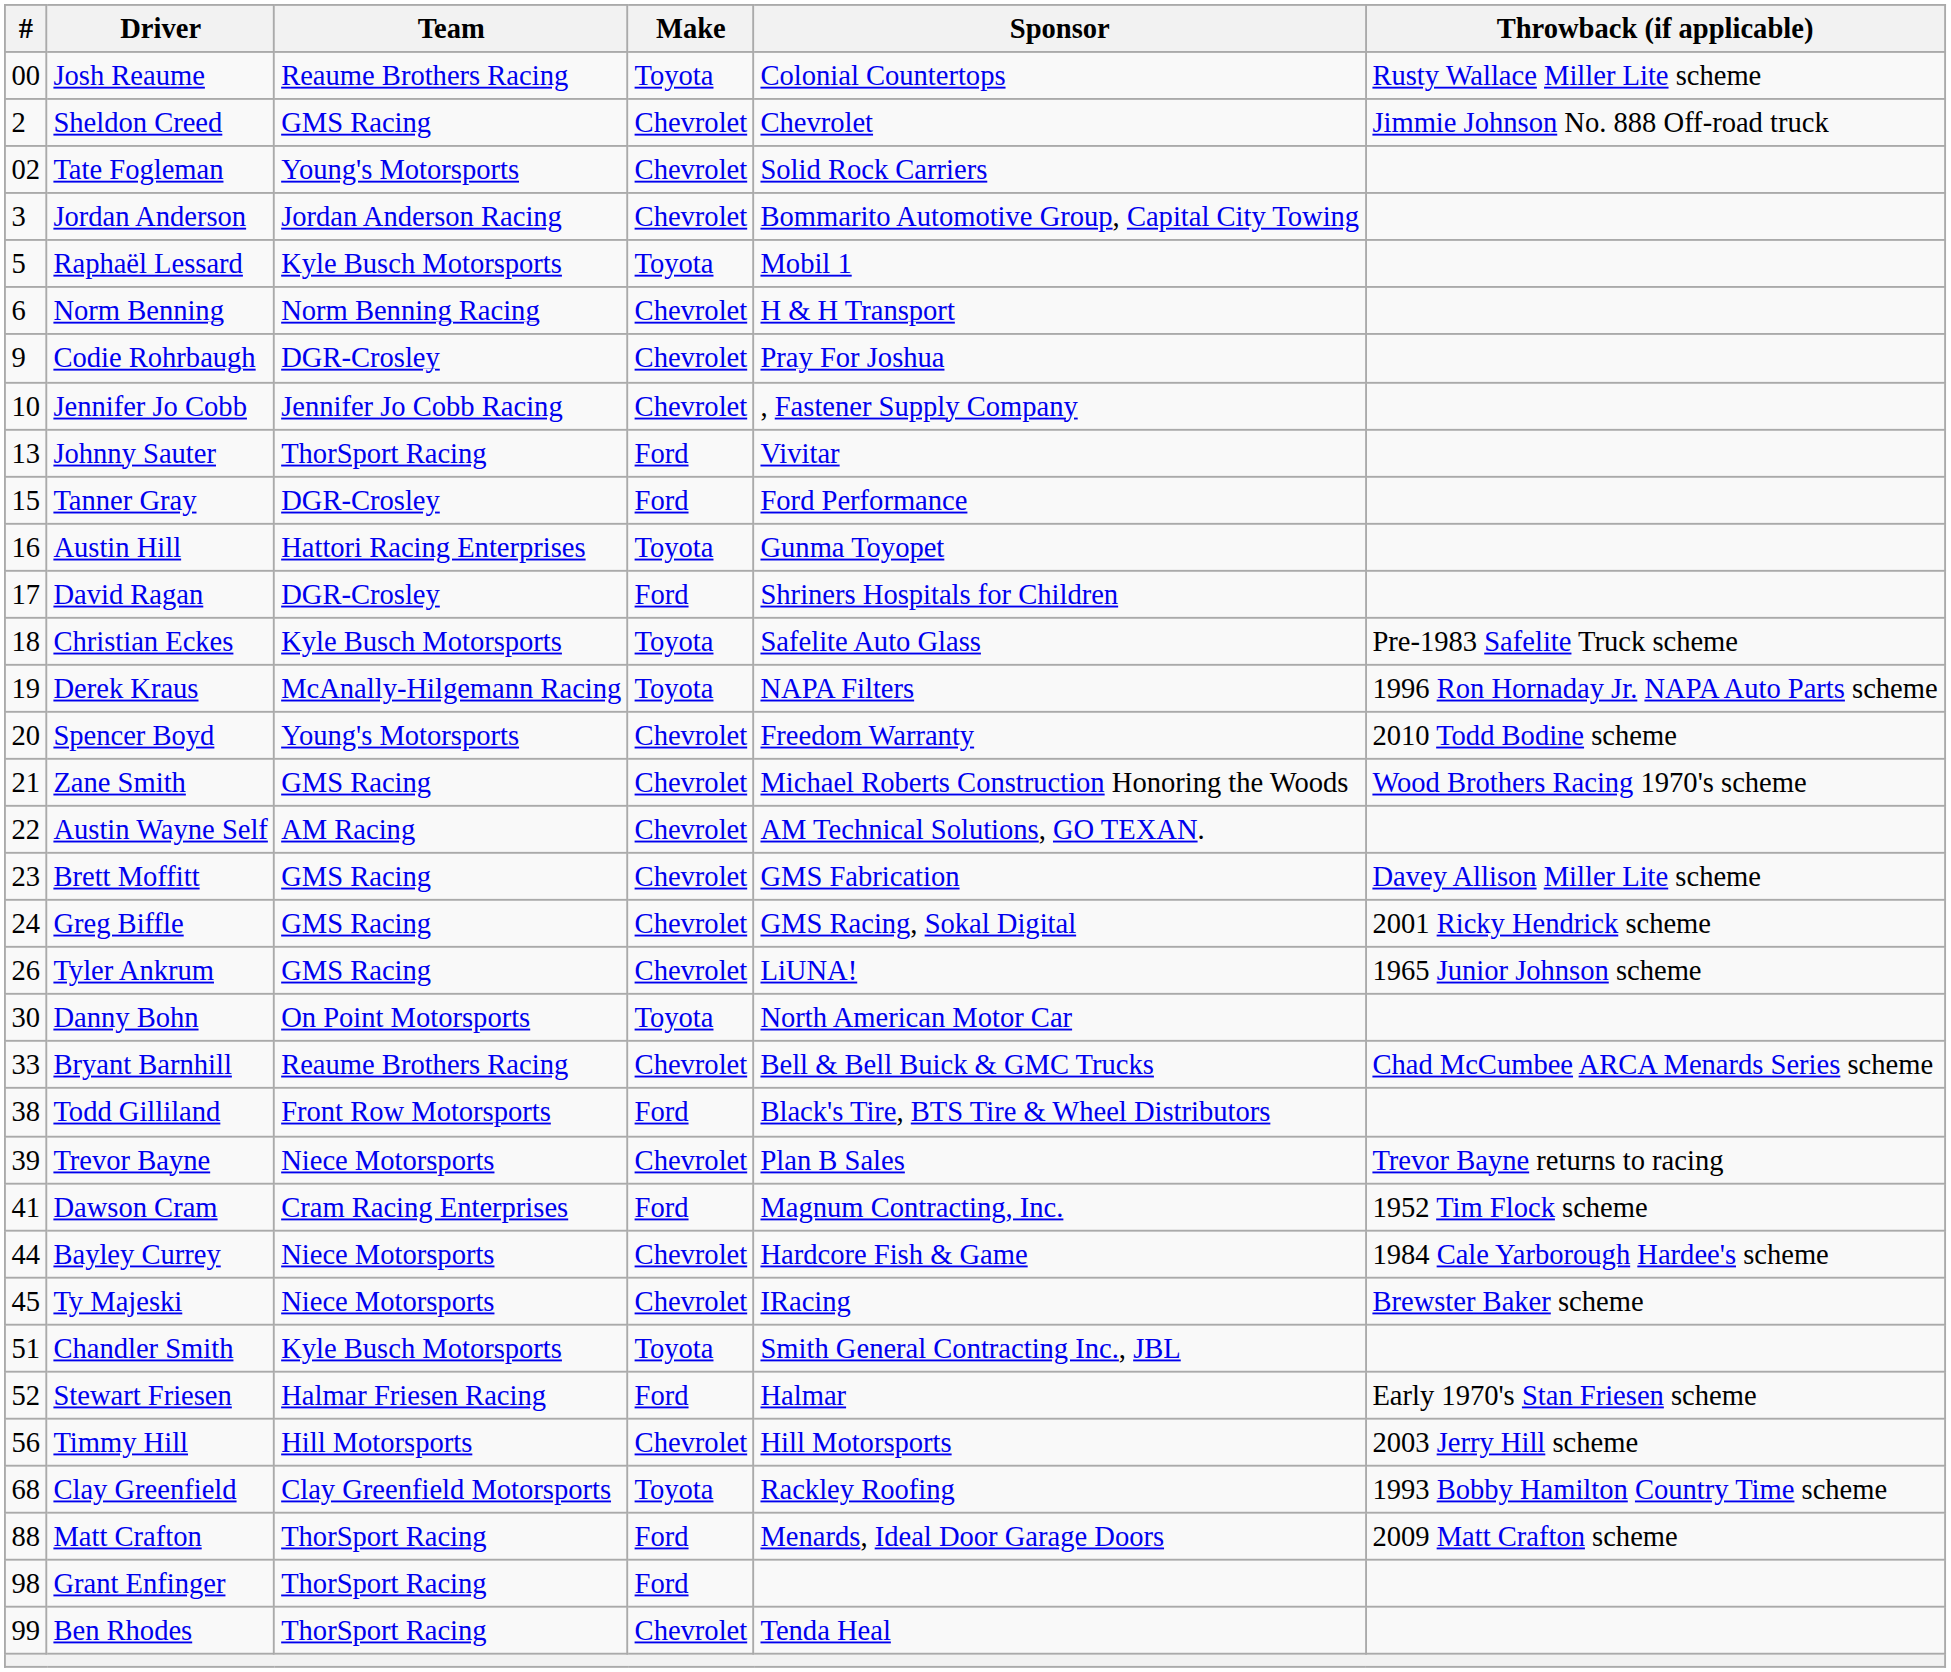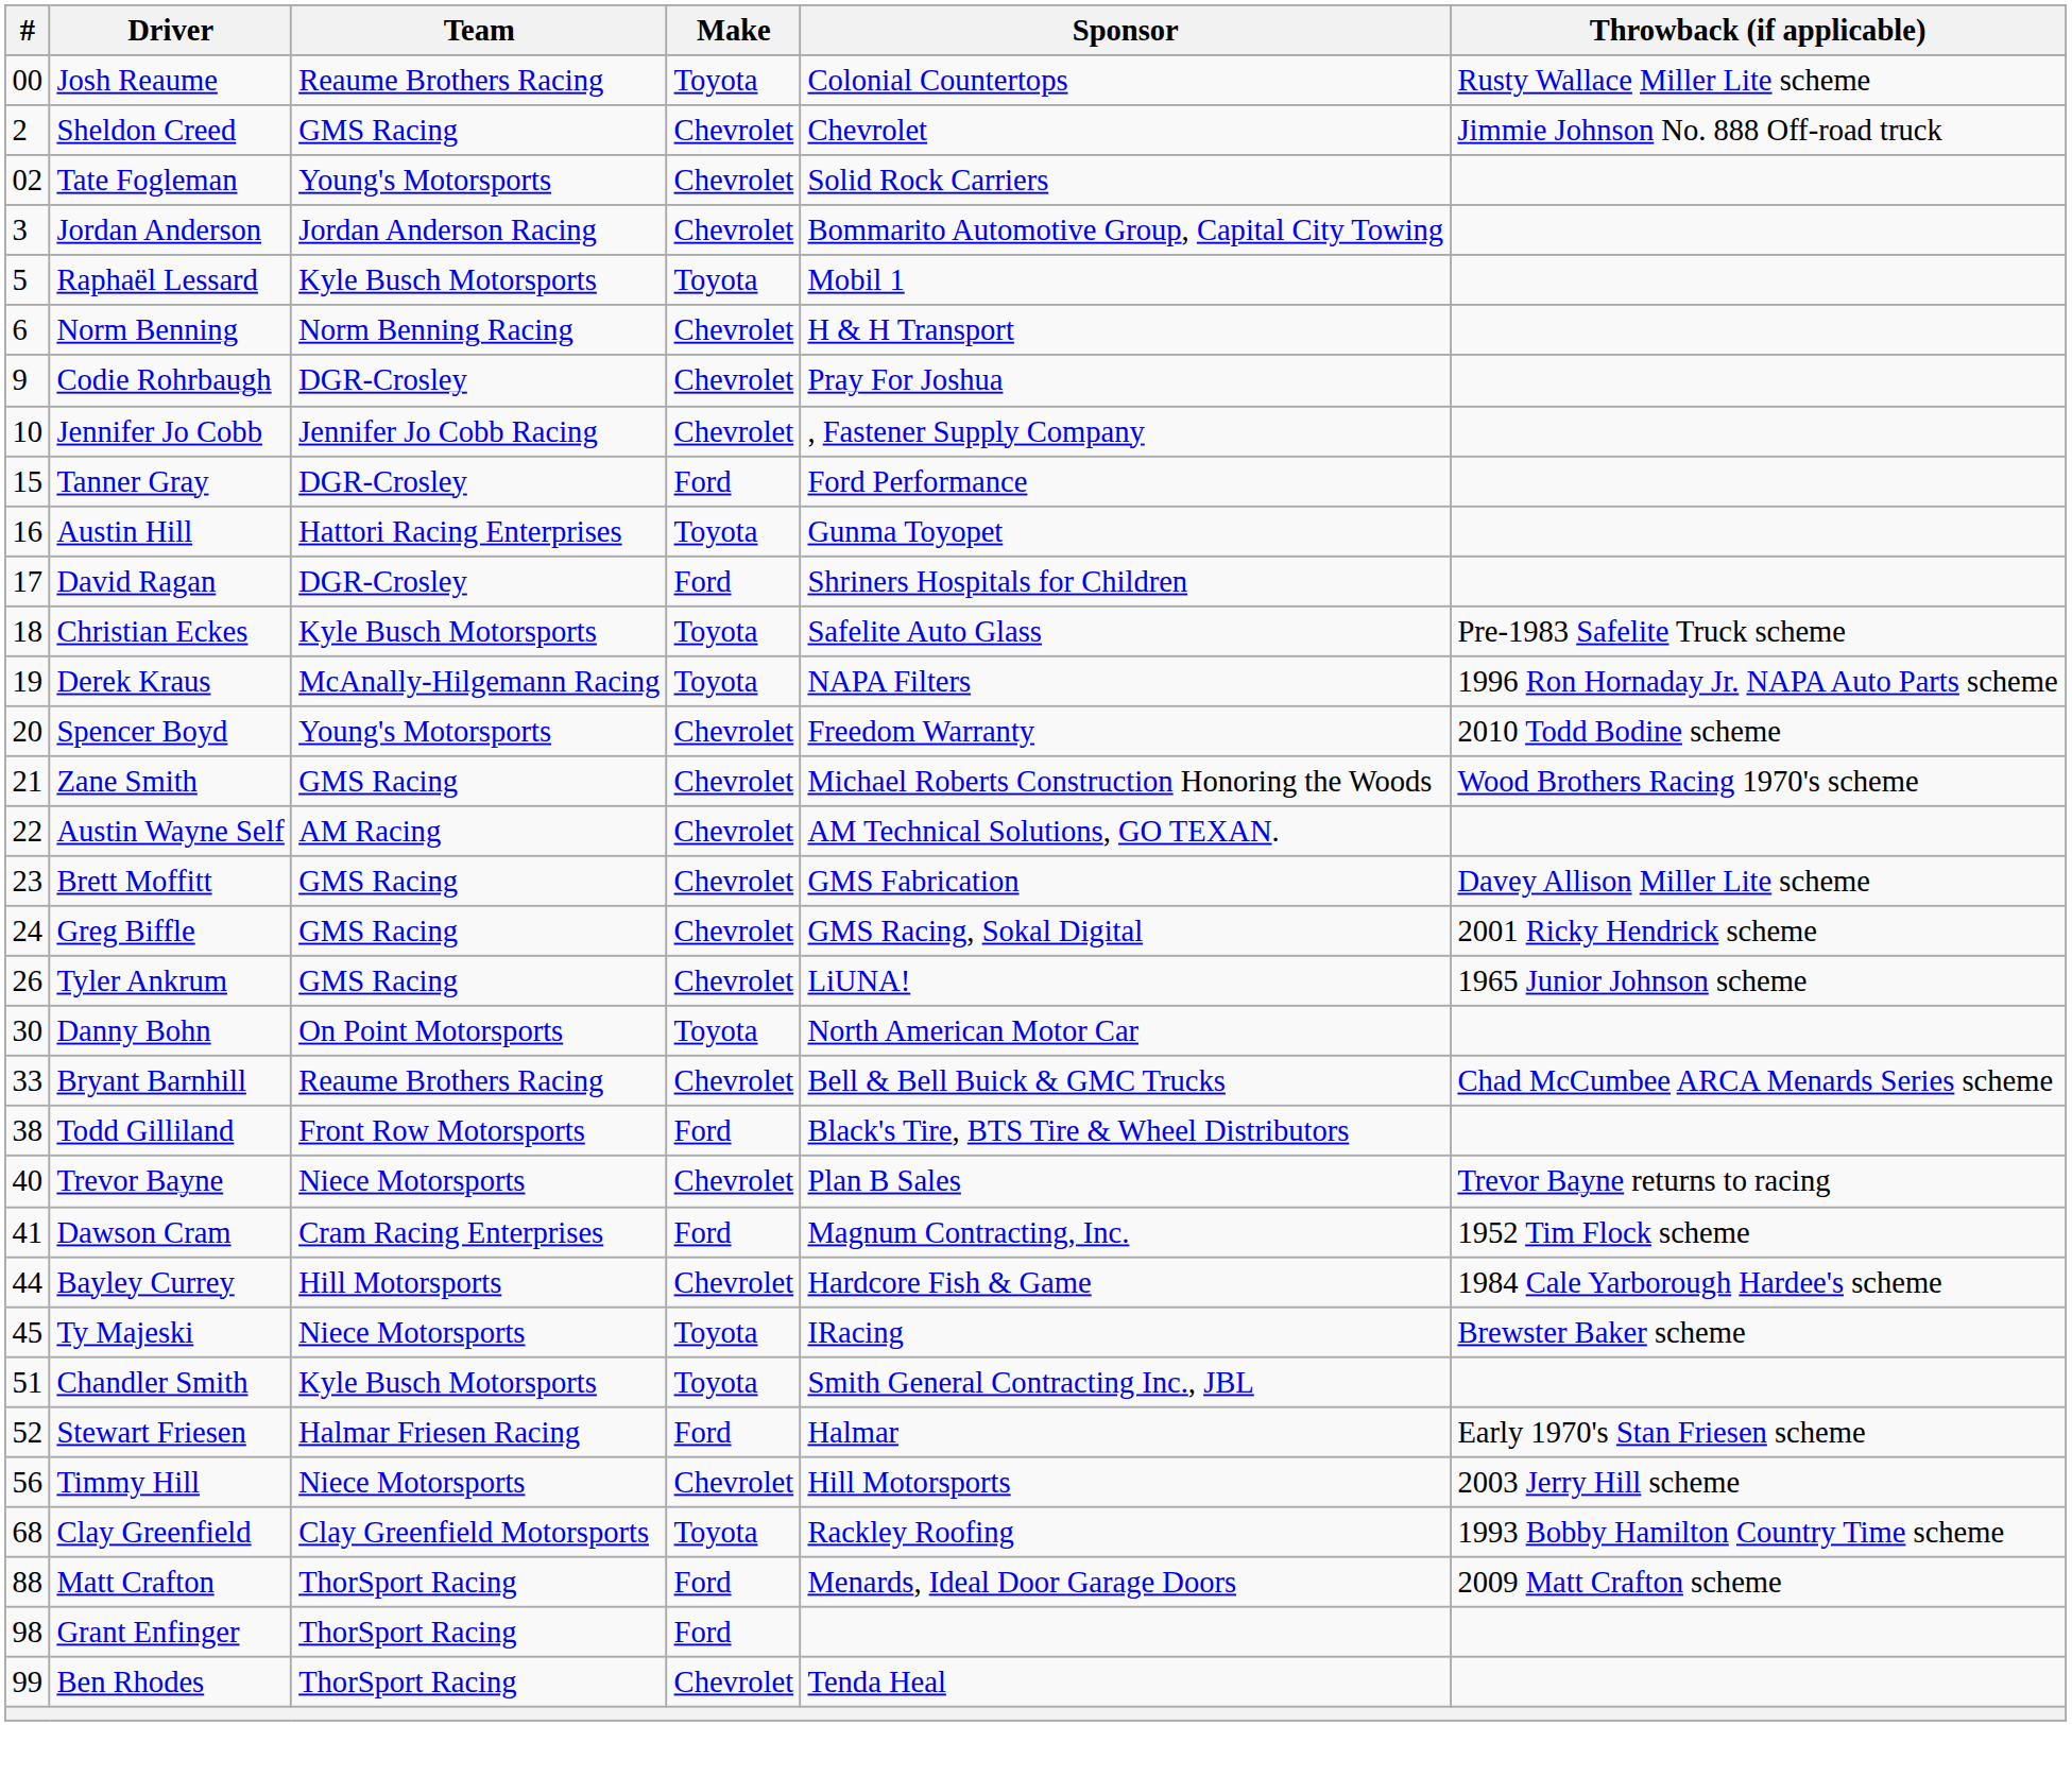 <table class="wikitable" style="font-size:95%">
 <tr>
 <th>#</th>
 <th>Driver</th>
 <th>Team</th>
 <th>Make</th>
 <th>Sponsor</th>
 <th>Throwback (if applicable)</th>
 </tr>
 <tr>
 <td>00</td>
 <td><a href='#'>Josh Reaume</a></td>
 <td><a href='#'>Reaume Brothers Racing</a></td>
 <td><a href='#'>Toyota</a></td>
 <td><a href='#'>Colonial Countertops</a></td>
 <td><a href='#'>Rusty Wallace</a> <a href='#'>Miller Lite</a> scheme</td>
 </tr>
 <tr>
 <td>2</td>
 <td><a href='#'>Sheldon Creed</a></td>
 <td><a href='#'>GMS Racing</a></td>
 <td><a href='#'>Chevrolet</a></td>
 <td><a href='#'>Chevrolet</a></td>
 <td><a href='#'>Jimmie Johnson</a> No. 888 Off-road truck</td>
 </tr>
 <tr>
 <td>02</td>
 <td><a href='#'>Tate Fogleman</a></td>
 <td><a href='#'>Young's Motorsports</a></td>
 <td><a href='#'>Chevrolet</a></td>
 <td><a href='#'>Solid Rock Carriers</a></td>
 <td></td>
 </tr>
 <tr>
 <td>3</td>
 <td><a href='#'>Jordan Anderson</a></td>
 <td><a href='#'>Jordan Anderson Racing</a></td>
 <td><a href='#'>Chevrolet</a></td>
 <td><a href='#'>Bommarito Automotive Group</a>, <a href='#'>Capital City Towing</a></td>
 <td></td>
 </tr>
 <tr>
 <td>5</td>
 <td><a href='#'>Raphaël Lessard</a></td>
 <td><a href='#'>Kyle Busch Motorsports</a></td>
 <td><a href='#'>Toyota</a></td>
 <td><a href='#'>Mobil 1</a></td>
 <td></td>
 </tr>
 <tr>
 <td>6</td>
 <td><a href='#'>Norm Benning</a></td>
 <td><a href='#'>Norm Benning Racing</a></td>
 <td><a href='#'>Chevrolet</a></td>
 <td><a href='#'>H & H Transport</a></td>
 <td></td>
 </tr>
 <tr>
 <td>9</td>
 <td><a href='#'>Codie Rohrbaugh</a></td>
 <td><a href='#'>DGR-Crosley</a></td>
 <td><a href='#'>Chevrolet</a></td>
 <td><a href='#'>Pray For Joshua</a></td>
 <td></td>
 </tr>
 <tr>
 <td>10</td>
 <td><a href='#'>Jennifer Jo Cobb</a></td>
 <td><a href='#'>Jennifer Jo Cobb Racing</a></td>
 <td><a href='#'>Chevrolet</a></td>
 <td>, <a href='#'>Fastener Supply Company</a></td>
-<td></td>
-</tr>
-<tr>
-<td>13</td>
-<td><a href='#'>Johnny Sauter</a></td>
-<td><a href='#'>ThorSport Racing</a></td>
-<td><a href='#'>Ford</a></td>
-<td><a href='#'>Vivitar</a></td>
 <td></td>
 </tr>
 <tr>
 <td>15</td>
 <td><a href='#'>Tanner Gray</a></td>
 <td><a href='#'>DGR-Crosley</a></td>
 <td><a href='#'>Ford</a></td>
 <td><a href='#'>Ford Performance</a></td>
 <td></td>
 </tr>
 <tr>
 <td>16</td>
 <td><a href='#'>Austin Hill</a></td>
 <td><a href='#'>Hattori Racing Enterprises</a></td>
 <td><a href='#'>Toyota</a></td>
 <td><a href='#'>Gunma Toyopet</a></td>
 <td></td>
 </tr>
 <tr>
 <td>17</td>
 <td><a href='#'>David Ragan</a></td>
 <td><a href='#'>DGR-Crosley</a></td>
 <td><a href='#'>Ford</a></td>
 <td><a href='#'>Shriners Hospitals for Children</a></td>
 <td></td>
 </tr>
 <tr>
 <td>18</td>
 <td><a href='#'>Christian Eckes</a></td>
 <td><a href='#'>Kyle Busch Motorsports</a></td>
 <td><a href='#'>Toyota</a></td>
 <td><a href='#'>Safelite Auto Glass</a></td>
 <td>Pre-1983 <a href='#'>Safelite</a> Truck scheme</td>
 </tr>
 <tr>
 <td>19</td>
 <td><a href='#'>Derek Kraus</a></td>
 <td><a href='#'>McAnally-Hilgemann Racing</a></td>
 <td><a href='#'>Toyota</a></td>
 <td><a href='#'>NAPA Filters</a></td>
 <td>1996 <a href='#'>Ron Hornaday Jr.</a> <a href='#'>NAPA Auto Parts</a> scheme</td>
 </tr>
 <tr>
 <td>20</td>
 <td><a href='#'>Spencer Boyd</a></td>
 <td><a href='#'>Young's Motorsports</a></td>
 <td><a href='#'>Chevrolet</a></td>
 <td><a href='#'>Freedom Warranty</a></td>
 <td>2010 <a href='#'>Todd Bodine</a> scheme</td>
 </tr>
 <tr>
 <td>21</td>
 <td><a href='#'>Zane Smith</a></td>
 <td><a href='#'>GMS Racing</a></td>
 <td><a href='#'>Chevrolet</a></td>
 <td><a href='#'>Michael Roberts Construction</a> Honoring the Woods</td>
 <td><a href='#'>Wood Brothers Racing</a> 1970's scheme</td>
 </tr>
 <tr>
 <td>22</td>
 <td><a href='#'>Austin Wayne Self</a></td>
 <td><a href='#'>AM Racing</a></td>
 <td><a href='#'>Chevrolet</a></td>
 <td><a href='#'>AM Technical Solutions</a>, <a href='#'>GO TEXAN</a>.</td>
 <td></td>
 </tr>
 <tr>
 <td>23</td>
 <td><a href='#'>Brett Moffitt</a></td>
 <td><a href='#'>GMS Racing</a></td>
 <td><a href='#'>Chevrolet</a></td>
 <td><a href='#'>GMS Fabrication</a></td>
 <td><a href='#'>Davey Allison</a> <a href='#'>Miller Lite</a> scheme</td>
 </tr>
 <tr>
 <td>24</td>
 <td><a href='#'>Greg Biffle</a></td>
 <td><a href='#'>GMS Racing</a></td>
 <td><a href='#'>Chevrolet</a></td>
 <td><a href='#'>GMS Racing</a>, <a href='#'>Sokal Digital</a></td>
 <td>2001 <a href='#'>Ricky Hendrick</a> scheme</td>
 </tr>
 <tr>
 <td>26</td>
 <td><a href='#'>Tyler Ankrum</a></td>
 <td><a href='#'>GMS Racing</a></td>
 <td><a href='#'>Chevrolet</a></td>
 <td><a href='#'>LiUNA!</a></td>
 <td>1965 <a href='#'>Junior Johnson</a> scheme</td>
 </tr>
 <tr>
 <td>30</td>
 <td><a href='#'>Danny Bohn</a></td>
 <td><a href='#'>On Point Motorsports</a></td>
 <td><a href='#'>Toyota</a></td>
 <td><a href='#'>North American Motor Car</a></td>
 <td></td>
 </tr>
 <tr>
 <td>33</td>
 <td><a href='#'>Bryant Barnhill</a></td>
 <td><a href='#'>Reaume Brothers Racing</a></td>
 <td><a href='#'>Chevrolet</a></td>
 <td><a href='#'>Bell & Bell Buick & GMC Trucks</a></td>
 <td><a href='#'>Chad McCumbee</a> <a href='#'>ARCA Menards Series</a> scheme</td>
 </tr>
 <tr>
 <td>38</td>
 <td><a href='#'>Todd Gilliland</a></td>
 <td><a href='#'>Front Row Motorsports</a></td>
 <td><a href='#'>Ford</a></td>
 <td><a href='#'>Black's Tire</a>, <a href='#'>BTS Tire & Wheel Distributors</a></td>
 <td></td>
 </tr>
 <tr>
-<td>39</td>
+<td>40</td>
 <td><a href='#'>Trevor Bayne</a></td>
 <td><a href='#'>Niece Motorsports</a></td>
 <td><a href='#'>Chevrolet</a></td>
 <td><a href='#'>Plan B Sales</a></td>
 <td><a href='#'>Trevor Bayne</a> returns to racing</td>
 </tr>
 <tr>
 <td>41</td>
 <td><a href='#'>Dawson Cram</a></td>
 <td><a href='#'>Cram Racing Enterprises</a></td>
 <td><a href='#'>Ford</a></td>
 <td><a href='#'>Magnum Contracting, Inc.</a></td>
 <td>1952 <a href='#'>Tim Flock</a> scheme</td>
 </tr>
 <tr>
 <td>44</td>
 <td><a href='#'>Bayley Currey</a></td>
-<td><a href='#'>Niece Motorsports</a></td>
+<td><a href='#'>Hill Motorsports</a></td>
 <td><a href='#'>Chevrolet</a></td>
 <td><a href='#'>Hardcore Fish & Game</a></td>
 <td>1984 <a href='#'>Cale Yarborough</a> <a href='#'>Hardee's</a> scheme</td>
 </tr>
 <tr>
 <td>45</td>
 <td><a href='#'>Ty Majeski</a></td>
 <td><a href='#'>Niece Motorsports</a></td>
-<td><a href='#'>Chevrolet</a></td>
+<td><a href='#'>Toyota</a></td>
 <td><a href='#'>IRacing</a></td>
 <td><a href='#'>Brewster Baker</a> scheme</td>
 </tr>
 <tr>
 <td>51</td>
 <td><a href='#'>Chandler Smith</a></td>
 <td><a href='#'>Kyle Busch Motorsports</a></td>
 <td><a href='#'>Toyota</a></td>
 <td><a href='#'>Smith General Contracting Inc.</a>, <a href='#'>JBL</a></td>
 <td></td>
 </tr>
 <tr>
 <td>52</td>
 <td><a href='#'>Stewart Friesen</a></td>
 <td><a href='#'>Halmar Friesen Racing</a></td>
 <td><a href='#'>Ford</a></td>
 <td><a href='#'>Halmar</a></td>
 <td>Early 1970's <a href='#'>Stan Friesen</a> scheme</td>
 </tr>
 <tr>
 <td>56</td>
 <td><a href='#'>Timmy Hill</a></td>
-<td><a href='#'>Hill Motorsports</a></td>
+<td><a href='#'>Niece Motorsports</a></td>
 <td><a href='#'>Chevrolet</a></td>
 <td><a href='#'>Hill Motorsports</a></td>
 <td>2003 <a href='#'>Jerry Hill</a> scheme</td>
 </tr>
 <tr>
 <td>68</td>
 <td><a href='#'>Clay Greenfield</a></td>
 <td><a href='#'>Clay Greenfield Motorsports</a></td>
 <td><a href='#'>Toyota</a></td>
 <td><a href='#'>Rackley Roofing</a></td>
 <td>1993 <a href='#'>Bobby Hamilton</a> <a href='#'>Country Time</a> scheme</td>
 </tr>
 <tr>
 <td>88</td>
 <td><a href='#'>Matt Crafton</a></td>
 <td><a href='#'>ThorSport Racing</a></td>
 <td><a href='#'>Ford</a></td>
 <td><a href='#'>Menards</a>, <a href='#'>Ideal Door Garage Doors</a></td>
 <td>2009 <a href='#'>Matt Crafton</a> scheme</td>
 </tr>
 <tr>
 <td>98</td>
 <td><a href='#'>Grant Enfinger</a></td>
 <td><a href='#'>ThorSport Racing</a></td>
 <td><a href='#'>Ford</a></td>
 <td></td>
 <td></td>
 </tr>
 <tr>
 <td>99</td>
 <td><a href='#'>Ben Rhodes</a></td>
 <td><a href='#'>ThorSport Racing</a></td>
 <td><a href='#'>Chevrolet</a></td>
 <td><a href='#'>Tenda Heal</a></td>
 <td></td>
 </tr>
 <tr>
 <th colspan="6"></th>
 </tr>
 </table>
